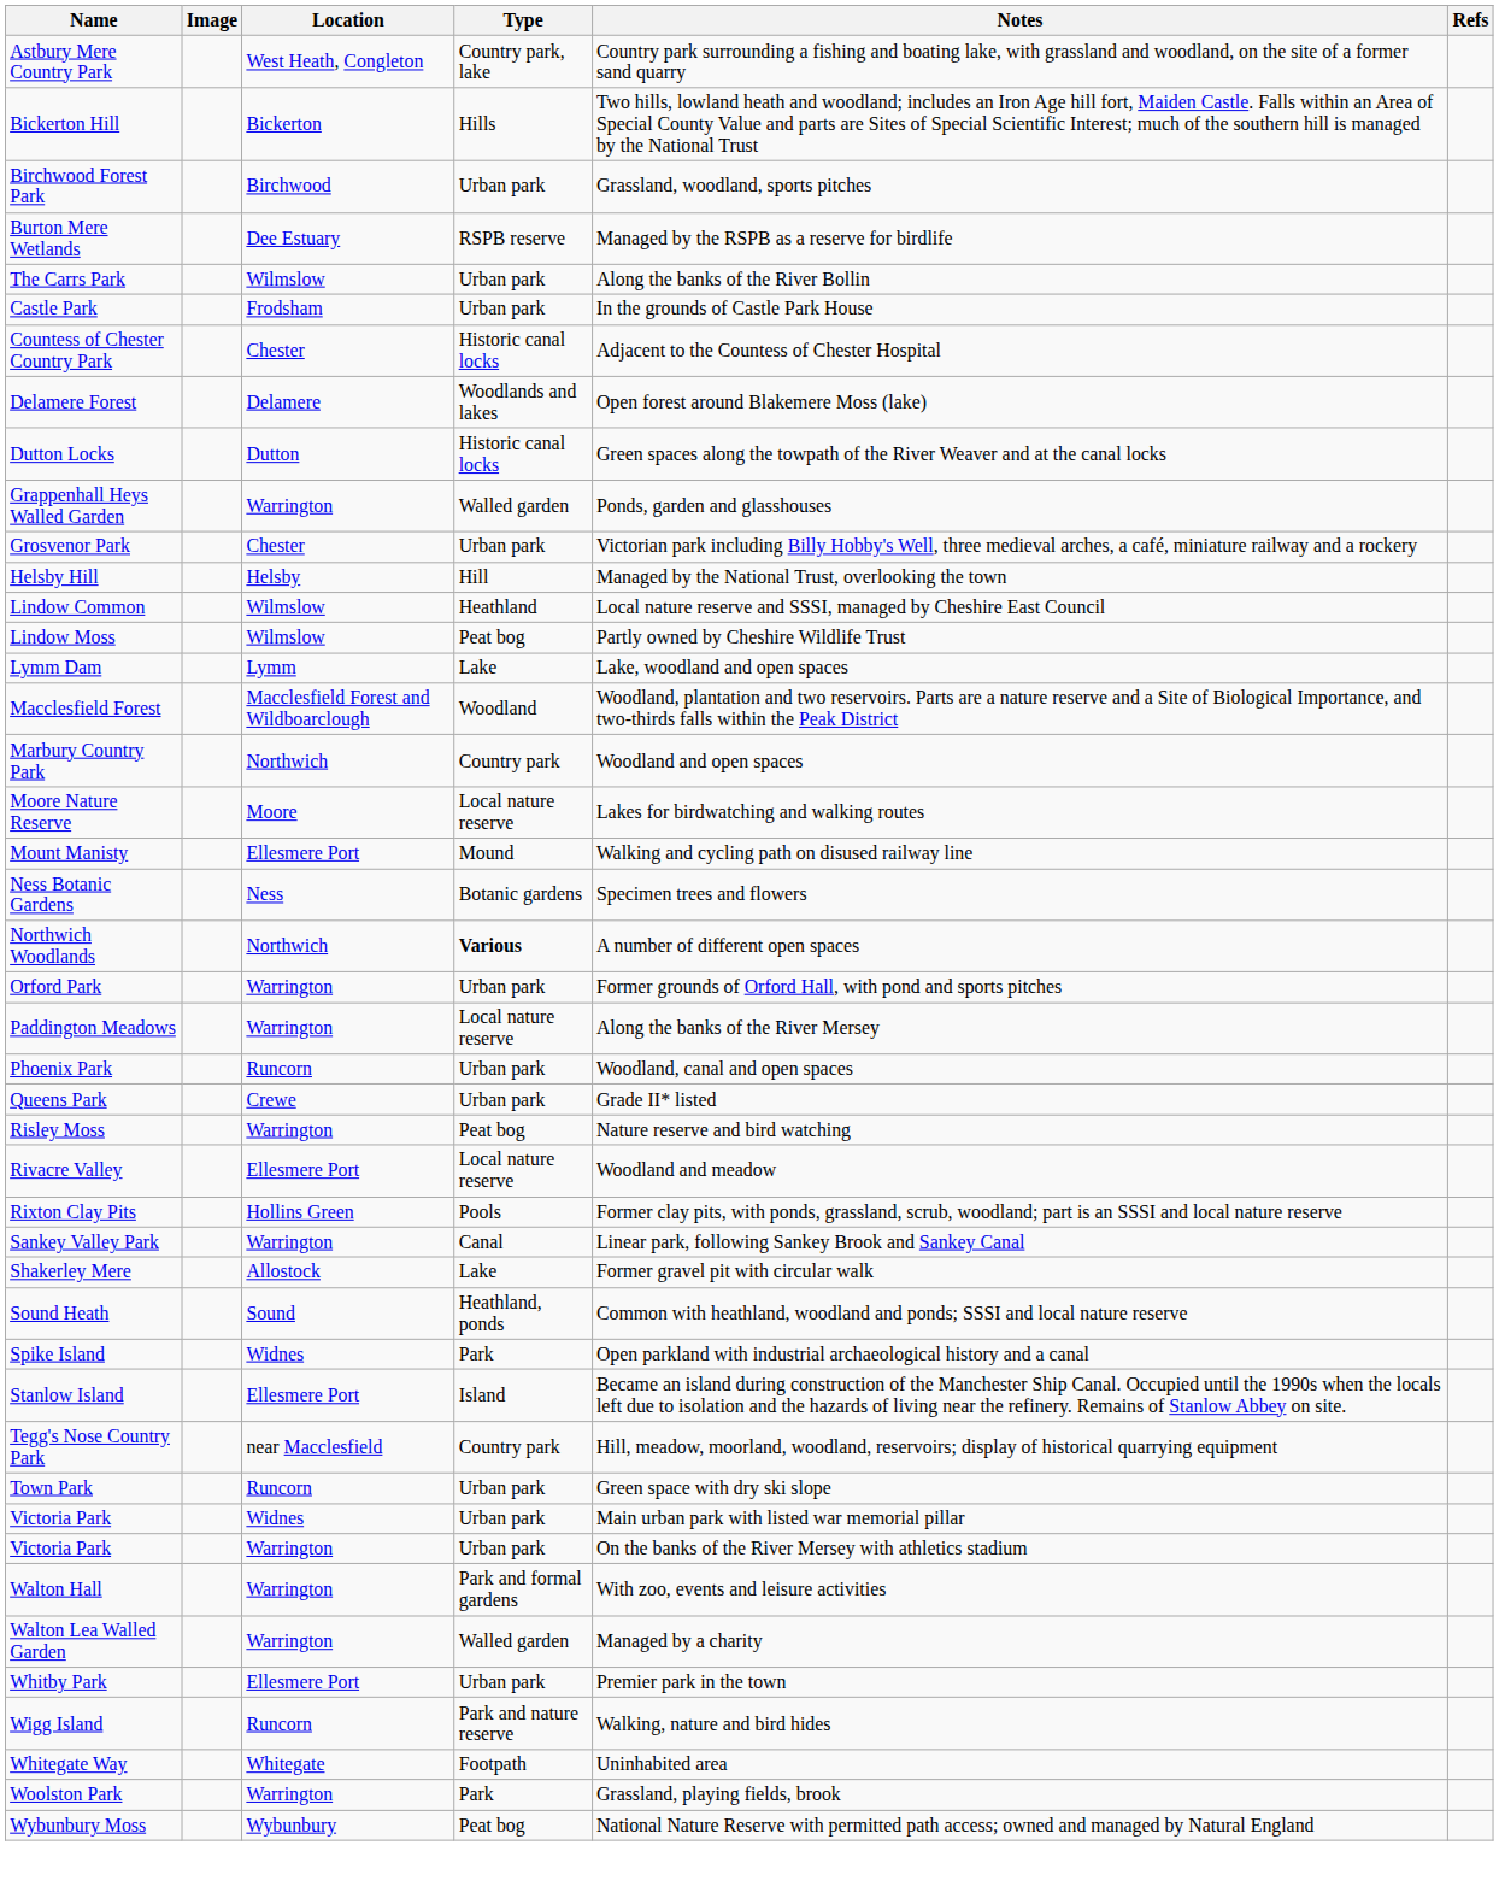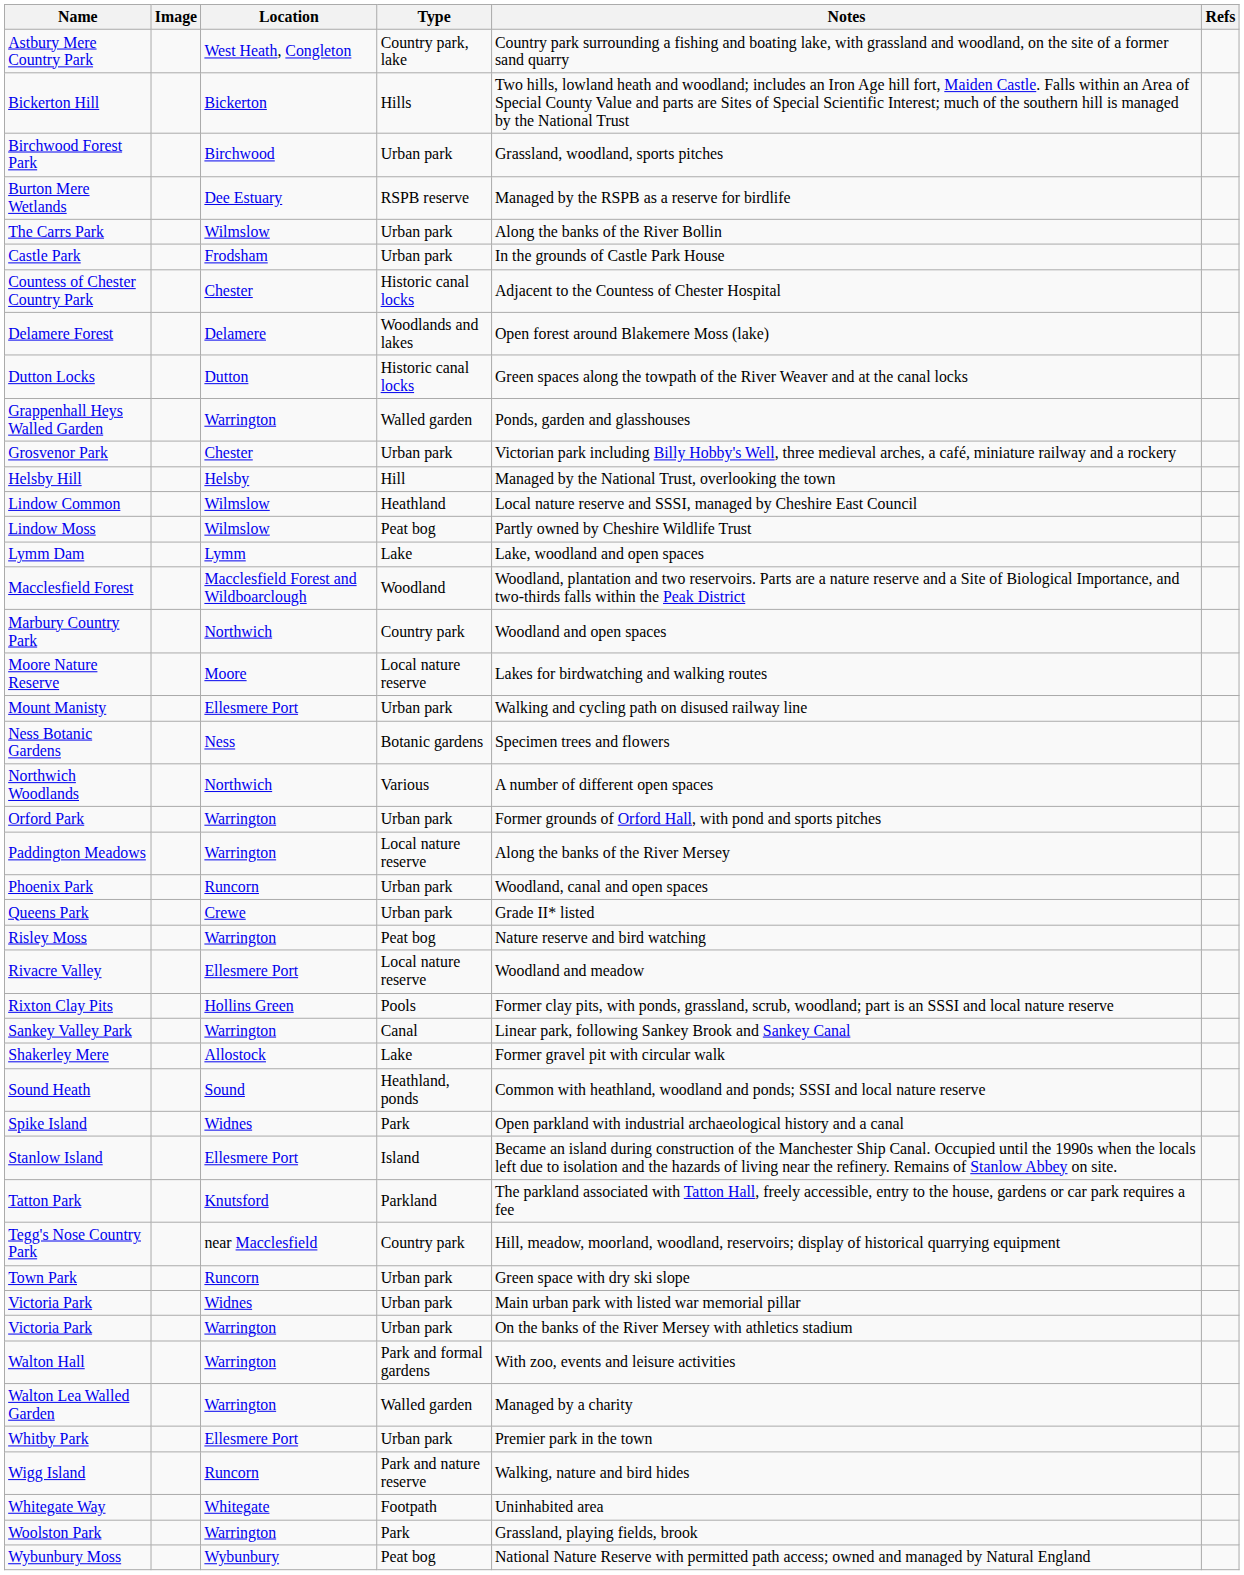 <table class="wikitable sortable">
 <tr>
 <th>Name</th>
 <th>Image</th>
 <th>Location</th>
 <th>Type</th>
 <th>Notes</th>
 <th>Refs</th>
 </tr>
 <tr>
 <td><a href='#'>Astbury Mere Country Park</a></td>
 <td></td>
 <td><a href='#'>West Heath</a>, <a href='#'>Congleton</a></td>
 <td>Country park, lake</td>
 <td>Country park surrounding a fishing and boating lake, with grassland and woodland, on the site of a former sand quarry</td>
 <td></td>
 </tr>
 <tr>
 <td><a href='#'>Bickerton Hill</a></td>
 <td></td>
 <td><a href='#'>Bickerton</a></td>
 <td>Hills</td>
 <td>Two hills, lowland heath and  woodland; includes an Iron Age hill fort, <a href='#'>Maiden Castle</a>. Falls within an Area of Special County Value and parts are Sites of Special Scientific Interest; much of the southern hill is managed by the National Trust</td>
 <td></td>
 </tr>
 <tr>
 <td><a href='#'>Birchwood Forest Park</a></td>
 <td></td>
 <td><a href='#'>Birchwood</a></td>
 <td>Urban park</td>
 <td>Grassland, woodland, sports pitches</td>
 <td></td>
 </tr>
 <tr>
 <td><a href='#'>Burton Mere Wetlands</a></td>
 <td></td>
 <td><a href='#'>Dee Estuary</a></td>
 <td>RSPB reserve</td>
 <td>Managed by the RSPB as a reserve for birdlife</td>
 <td></td>
 </tr>
 <tr>
 <td><a href='#'>The Carrs Park</a></td>
 <td></td>
 <td><a href='#'>Wilmslow</a></td>
 <td>Urban park</td>
 <td>Along the banks of the River Bollin</td>
 <td></td>
 </tr>
 <tr>
 <td><a href='#'>Castle Park</a></td>
 <td></td>
 <td><a href='#'>Frodsham</a></td>
 <td>Urban park</td>
 <td>In the grounds of Castle Park House</td>
 <td></td>
 </tr>
 <tr>
 <td><a href='#'>Countess of Chester Country Park</a></td>
 <td></td>
 <td><a href='#'>Chester</a></td>
 <td>Historic canal <a href='#'>locks</a></td>
 <td>Adjacent to the Countess of Chester Hospital</td>
 <td></td>
 </tr>
 <tr>
 <td><a href='#'>Delamere Forest</a></td>
 <td></td>
 <td><a href='#'>Delamere</a></td>
 <td>Woodlands and lakes</td>
 <td>Open forest around Blakemere Moss (lake)</td>
 <td></td>
 </tr>
 <tr>
 <td><a href='#'>Dutton Locks</a></td>
 <td></td>
 <td><a href='#'>Dutton</a></td>
 <td>Historic canal <a href='#'>locks</a></td>
 <td>Green spaces along the towpath of the River Weaver and at the canal locks</td>
 <td></td>
 </tr>
 <tr>
 <td><a href='#'>Grappenhall Heys Walled Garden</a></td>
 <td></td>
 <td><a href='#'>Warrington</a></td>
 <td>Walled garden</td>
 <td>Ponds, garden and glasshouses</td>
 <td></td>
 </tr>
 <tr>
 <td><a href='#'>Grosvenor Park</a></td>
 <td></td>
 <td><a href='#'>Chester</a></td>
 <td>Urban park</td>
 <td>Victorian park including <a href='#'>Billy Hobby's Well</a>, three medieval arches, a café, miniature railway and a rockery</td>
 <td></td>
 </tr>
 <tr>
 <td><a href='#'>Helsby Hill</a></td>
 <td></td>
 <td><a href='#'>Helsby</a></td>
 <td>Hill</td>
 <td>Managed by the National Trust, overlooking the town</td>
 <td></td>
 </tr>
 <tr>
 <td><a href='#'>Lindow Common</a></td>
 <td></td>
 <td><a href='#'>Wilmslow</a></td>
 <td>Heathland</td>
 <td>Local nature reserve and SSSI, managed by Cheshire East Council</td>
 <td></td>
 </tr>
 <tr>
 <td><a href='#'>Lindow Moss</a></td>
 <td></td>
 <td><a href='#'>Wilmslow</a></td>
 <td>Peat bog</td>
 <td>Partly owned by Cheshire Wildlife Trust</td>
 <td></td>
 </tr>
 <tr>
 <td><a href='#'>Lymm Dam</a></td>
 <td></td>
 <td><a href='#'>Lymm</a></td>
 <td>Lake</td>
 <td>Lake, woodland and open spaces</td>
 <td></td>
 </tr>
 <tr>
 <td><a href='#'>Macclesfield Forest</a></td>
 <td></td>
 <td><a href='#'>Macclesfield Forest and Wildboarclough</a></td>
 <td>Woodland</td>
 <td>Woodland, plantation and two reservoirs. Parts are a nature reserve and a Site of Biological Importance, and two-thirds falls within the <a href='#'>Peak District</a></td>
 <td></td>
 </tr>
 <tr>
 <td><a href='#'>Marbury Country Park</a></td>
 <td></td>
 <td><a href='#'>Northwich</a></td>
 <td>Country park</td>
 <td>Woodland and open spaces</td>
 <td></td>
 </tr>
 <tr>
 <td><a href='#'>Moore Nature Reserve</a></td>
 <td></td>
 <td><a href='#'>Moore</a></td>
 <td>Local nature reserve</td>
 <td>Lakes for birdwatching and walking routes</td>
 <td></td>
 </tr>
 <tr>
 <td><a href='#'>Mount Manisty</a></td>
 <td></td>
 <td><a href='#'>Ellesmere Port</a></td>
-<td>Mound</td>
+<td>Urban park</td>
 <td>Walking and cycling path on disused railway line</td>
 <td></td>
 </tr>
 <tr>
 <td><a href='#'>Ness Botanic Gardens</a></td>
 <td></td>
 <td><a href='#'>Ness</a></td>
 <td>Botanic gardens</td>
 <td>Specimen trees and flowers</td>
 <td></td>
 </tr>
 <tr>
 <td><a href='#'>Northwich Woodlands</a></td>
 <td></td>
 <td><a href='#'>Northwich</a></td>
-<td><strong>Various</strong></td>
+<td>Various</td>
 <td>A number of different open spaces</td>
 <td></td>
 </tr>
 <tr>
 <td><a href='#'>Orford Park</a></td>
 <td></td>
 <td><a href='#'>Warrington</a></td>
 <td>Urban park</td>
 <td>Former grounds of <a href='#'>Orford Hall</a>, with pond and sports pitches</td>
 <td></td>
 </tr>
 <tr>
 <td><a href='#'>Paddington Meadows</a></td>
 <td></td>
 <td><a href='#'>Warrington</a></td>
 <td>Local nature reserve</td>
 <td>Along the banks of the River Mersey</td>
 <td></td>
 </tr>
 <tr>
 <td><a href='#'>Phoenix Park</a></td>
 <td></td>
 <td><a href='#'>Runcorn</a></td>
 <td>Urban park</td>
 <td>Woodland, canal and open spaces</td>
 <td></td>
 </tr>
 <tr>
 <td><a href='#'>Queens Park</a></td>
 <td></td>
 <td><a href='#'>Crewe</a></td>
 <td>Urban park</td>
 <td>Grade II* listed</td>
 <td></td>
 </tr>
 <tr>
 <td><a href='#'>Risley Moss</a></td>
 <td></td>
 <td><a href='#'>Warrington</a></td>
 <td>Peat bog</td>
 <td>Nature reserve and bird watching</td>
 <td></td>
 </tr>
 <tr>
 <td><a href='#'>Rivacre Valley</a></td>
 <td></td>
 <td><a href='#'>Ellesmere Port</a></td>
 <td>Local nature reserve</td>
 <td>Woodland and meadow</td>
 <td></td>
 </tr>
 <tr>
 <td><a href='#'>Rixton Clay Pits</a></td>
 <td></td>
 <td><a href='#'>Hollins Green</a></td>
 <td>Pools</td>
 <td>Former clay pits, with ponds, grassland, scrub, woodland; part is an SSSI and local nature reserve</td>
 <td></td>
 </tr>
 <tr>
 <td><a href='#'>Sankey Valley Park</a></td>
 <td></td>
 <td><a href='#'>Warrington</a></td>
 <td>Canal</td>
 <td>Linear park, following Sankey Brook and <a href='#'>Sankey Canal</a></td>
 <td></td>
 </tr>
 <tr>
 <td><a href='#'>Shakerley Mere</a></td>
 <td></td>
 <td><a href='#'>Allostock</a></td>
 <td>Lake</td>
 <td>Former gravel pit with circular walk</td>
 <td></td>
 </tr>
 <tr>
 <td><a href='#'>Sound Heath</a></td>
 <td></td>
 <td><a href='#'>Sound</a></td>
 <td>Heathland, ponds</td>
 <td>Common with heathland, woodland and ponds; SSSI and local nature reserve</td>
 <td></td>
 </tr>
 <tr>
 <td><a href='#'>Spike Island</a></td>
 <td></td>
 <td><a href='#'>Widnes</a></td>
 <td>Park</td>
 <td>Open parkland with industrial archaeological history and a canal</td>
 <td></td>
 </tr>
 <tr>
 <td><a href='#'>Stanlow Island</a></td>
 <td></td>
 <td><a href='#'>Ellesmere Port</a></td>
 <td>Island</td>
 <td>Became an island during construction of the Manchester Ship Canal. Occupied until the 1990s when the locals left due to isolation and the hazards of living near the refinery. Remains of <a href='#'>Stanlow Abbey</a> on site.</td>
 <td></td>
 </tr>
 <tr>
+<td><a href='#'>Tatton Park</a></td>
+<td></td>
+<td><a href='#'>Knutsford</a></td>
+<td>Parkland</td>
+<td>The parkland associated with <a href='#'>Tatton Hall</a>, freely accessible, entry to the house, gardens or car park requires a fee</td>
+<td></td>
+</tr>
+<tr>
 <td><a href='#'>Tegg's Nose Country Park</a></td>
 <td></td>
 <td>near <a href='#'>Macclesfield</a></td>
 <td>Country park</td>
 <td>Hill, meadow, moorland, woodland, reservoirs; display of historical quarrying equipment</td>
 <td></td>
 </tr>
 <tr>
 <td><a href='#'>Town Park</a></td>
 <td></td>
 <td><a href='#'>Runcorn</a></td>
 <td>Urban park</td>
 <td>Green space with dry ski slope</td>
 <td></td>
 </tr>
 <tr>
 <td><a href='#'>Victoria Park</a></td>
 <td></td>
 <td><a href='#'>Widnes</a></td>
 <td>Urban park</td>
 <td>Main urban park with listed war memorial pillar</td>
 <td></td>
 </tr>
 <tr>
 <td><a href='#'>Victoria Park</a></td>
 <td></td>
 <td><a href='#'>Warrington</a></td>
 <td>Urban park</td>
 <td>On the banks of the River Mersey with athletics stadium</td>
 <td></td>
 </tr>
 <tr>
 <td><a href='#'>Walton Hall</a></td>
 <td></td>
 <td><a href='#'>Warrington</a></td>
 <td>Park and formal gardens</td>
 <td>With zoo, events and leisure activities</td>
 <td></td>
 </tr>
 <tr>
 <td><a href='#'>Walton Lea Walled Garden</a></td>
 <td></td>
 <td><a href='#'>Warrington</a></td>
 <td>Walled garden</td>
 <td>Managed by a charity</td>
 <td></td>
 </tr>
 <tr>
 <td><a href='#'>Whitby Park</a></td>
 <td></td>
 <td><a href='#'>Ellesmere Port</a></td>
 <td>Urban park</td>
 <td>Premier park in the town</td>
 <td></td>
 </tr>
 <tr>
 <td><a href='#'>Wigg Island</a></td>
 <td></td>
 <td><a href='#'>Runcorn</a></td>
 <td>Park and nature reserve</td>
 <td>Walking, nature and bird hides</td>
 <td></td>
 </tr>
 <tr>
 <td><a href='#'>Whitegate Way</a></td>
 <td></td>
 <td><a href='#'>Whitegate</a></td>
 <td>Footpath</td>
 <td>Uninhabited area</td>
 <td></td>
 </tr>
 <tr>
 <td><a href='#'>Woolston Park</a></td>
 <td></td>
 <td><a href='#'>Warrington</a></td>
 <td>Park</td>
 <td>Grassland, playing fields, brook</td>
 <td></td>
 </tr>
 <tr>
 <td><a href='#'>Wybunbury Moss</a></td>
 <td></td>
 <td><a href='#'>Wybunbury</a></td>
 <td>Peat bog</td>
 <td>National Nature Reserve with permitted path access; owned and managed by Natural England</td>
 <td></td>
 </tr>
 </table>
